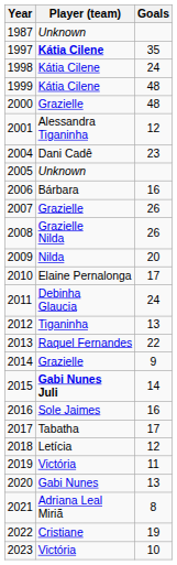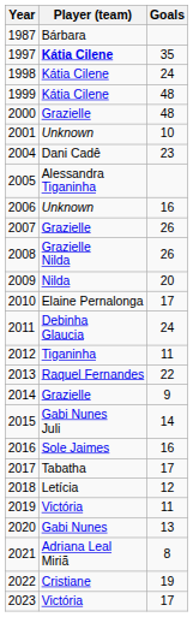 <table class="wikitable">
 <tr>
 <th>Year</th>
 <th>Player (team)</th>
 <th>Goals</th>
 </tr>
 <tr>
 <td>1987</td>
-<td><em>Unknown</em></td>
+<td>Bárbara </td>
 </tr>
 <tr>
 <td>1997</td>
 <td><strong><a href='#'>Kátia Cilene</a> </strong></td>
 <td align="center">35</td>
 </tr>
 <tr>
 <td>1998</td>
 <td><a href='#'>Kátia Cilene</a> </td>
 <td align="center">24</td>
 </tr>
 <tr>
 <td>1999</td>
 <td><a href='#'>Kátia Cilene</a> </td>
 <td align="center">48</td>
 </tr>
 <tr>
 <td>2000</td>
 <td><a href='#'>Grazielle</a> </td>
 <td align="center">48</td>
 </tr>
 <tr>
 <td>2001</td>
-<td>Alessandra  <br> <a href='#'>Tiganinha</a> </td>
-<td align="center">12</td>
+<td><em>Unknown</em></td>
+<td align="center">10</td>
 </tr>
 <tr>
 <td>2004</td>
 <td>Dani Cadê </td>
 <td align="center">23</td>
 </tr>
 <tr>
 <td>2005</td>
-<td><em>Unknown</em></td>
+<td>Alessandra  <br> <a href='#'>Tiganinha</a> </td>
 </tr>
 <tr>
 <td>2006</td>
-<td>Bárbara </td>
+<td><em>Unknown</em></td>
 <td align="center">16</td>
 </tr>
 <tr>
 <td>2007</td>
 <td><a href='#'>Grazielle</a> </td>
 <td align="center">26</td>
 </tr>
 <tr>
 <td>2008</td>
 <td><a href='#'>Grazielle</a>  <br> <a href='#'>Nilda</a> </td>
 <td align="center">26</td>
 </tr>
 <tr>
 <td>2009</td>
 <td><a href='#'>Nilda</a> </td>
 <td align="center">20</td>
 </tr>
 <tr>
 <td>2010</td>
 <td>Elaine Pernalonga </td>
 <td align="center">17</td>
 </tr>
 <tr>
 <td>2011</td>
 <td><a href='#'>Debinha</a>  <br> <a href='#'>Glaucia</a> </td>
 <td align="center">24</td>
 </tr>
 <tr>
 <td>2012</td>
 <td><a href='#'>Tiganinha</a> </td>
-<td align="center">13</td>
+<td align="center">11</td>
 </tr>
 <tr>
 <td>2013</td>
 <td><a href='#'>Raquel Fernandes</a> </td>
 <td align="center">22</td>
 </tr>
 <tr>
 <td>2014</td>
 <td><a href='#'>Grazielle</a> </td>
 <td align="center">9</td>
 </tr>
 <tr>
 <td>2015</td>
-<td><strong><a href='#'>Gabi Nunes</a>  <br> Juli </strong></td>
+<td><a href='#'>Gabi Nunes</a>  <br> Juli </td>
 <td align="center">14</td>
 </tr>
 <tr>
 <td>2016</td>
 <td> <a href='#'>Sole Jaimes</a> </td>
 <td align="center">16</td>
 </tr>
 <tr>
 <td>2017</td>
 <td>Tabatha </td>
 <td align="center">17</td>
 </tr>
 <tr>
 <td>2018</td>
 <td>Letícia </td>
 <td align="center">12</td>
 </tr>
 <tr>
 <td>2019</td>
 <td><a href='#'>Victória</a> </td>
 <td align="center">11</td>
 </tr>
 <tr>
 <td>2020</td>
 <td><a href='#'>Gabi Nunes</a> </td>
 <td align="center">13</td>
 </tr>
 <tr>
 <td>2021</td>
 <td><a href='#'>Adriana Leal</a>  <br> Miriã </td>
 <td align="center">8</td>
 </tr>
 <tr>
 <td>2022</td>
 <td><a href='#'>Cristiane</a> </td>
 <td align="center">19</td>
 </tr>
 <tr>
 <td>2023</td>
 <td><a href='#'>Victória</a> </td>
-<td align="center">10</td>
+<td align="center">17</td>
 </tr>
 </table>
